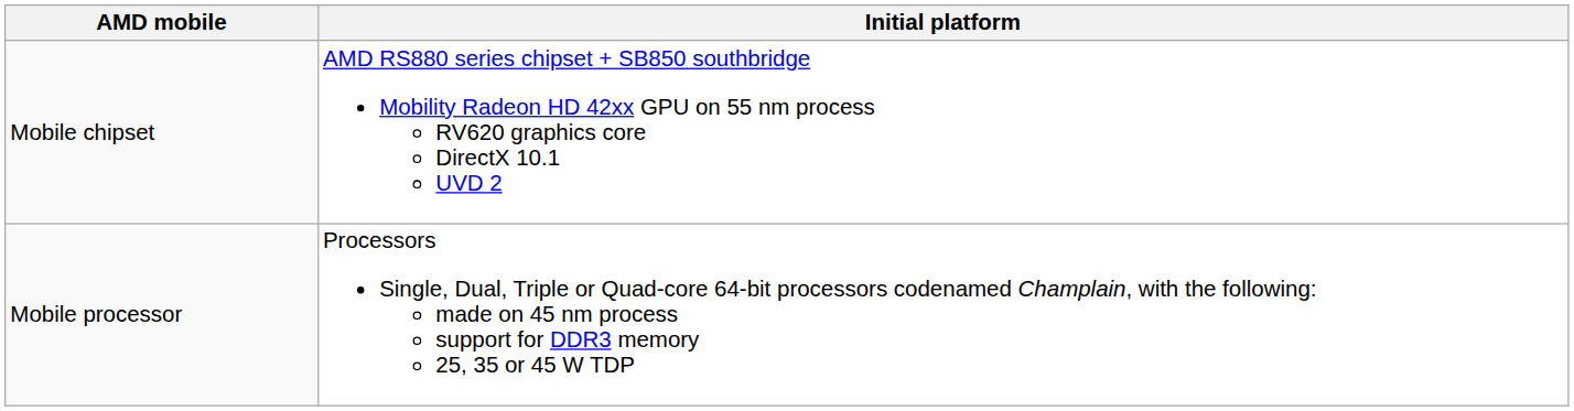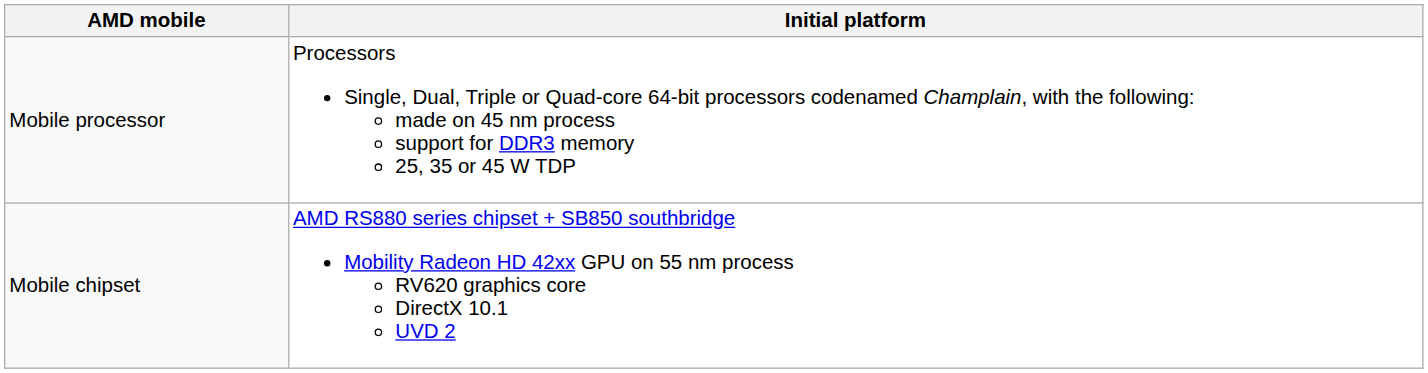 <table class="wikitable" style="width:70%;">
 <tr>
 <th style="width:20%;">AMD mobile</th>
 <th>Initial platform</th>
 </tr>
 <tr>
+<td>Mobile processor</td>
+<td style="background:white">Processors<br><ul><li>Single, Dual, Triple or Quad-core 64-bit processors codenamed <em>Champlain</em>, with the following:<ul><li>made on 45 nm process</li><li>support for <a href='#'>DDR3</a> memory</li><li>25, 35 or 45 W TDP</li></ul></li></ul></td>
+</tr>
+<tr>
 <td>Mobile chipset</td>
 <td style="background:white"><a href='#'>AMD RS880 series chipset + SB850 southbridge</a><br><ul><li><a href='#'>Mobility Radeon HD 42xx</a> GPU on 55 nm process<ul><li>RV620 graphics core</li><li>DirectX 10.1</li><li><a href='#'>UVD 2</a></li></ul></li></ul></td>
 </tr>
-<tr>
-<td>Mobile processor</td>
-<td style="background:white">Processors<br><ul><li>Single, Dual, Triple or Quad-core 64-bit processors codenamed <em>Champlain</em>, with the following:<ul><li>made on 45 nm process</li><li>support for <a href='#'>DDR3</a> memory</li><li>25, 35 or 45 W TDP</li></ul></li></ul></td>
-</tr>
 </table>
